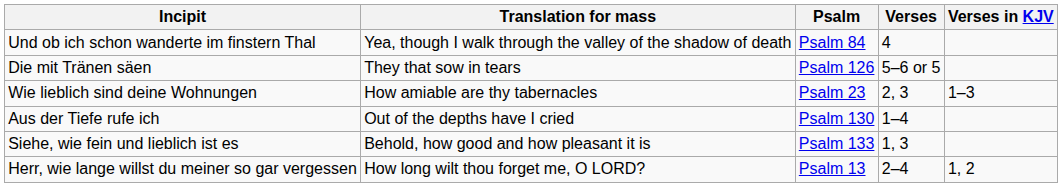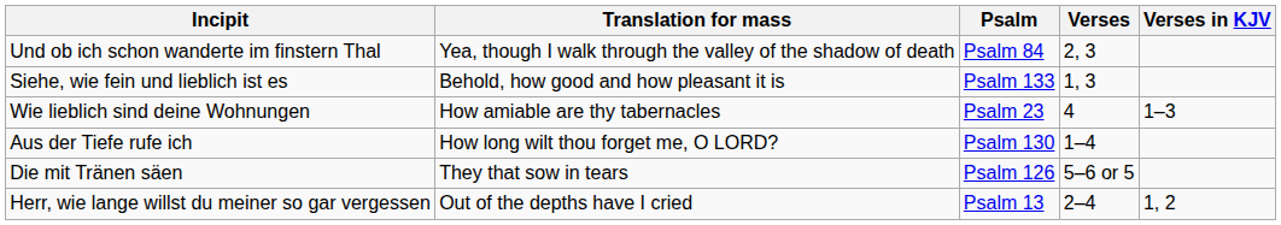 <table class="wikitable plainrowheaders">
 <tr>
 </tr>
 <tr>
 <th scope="col">Incipit</th>
 <th scope="col">Translation for mass</th>
 <th scope="col">Psalm</th>
 <th scope="col">Verses</th>
 <th scope="col">Verses in <a href='#'>KJV</a></th>
 </tr>
 <tr>
 <td>Und ob ich schon wanderte im finstern Thal</td>
 <td>Yea, though I walk through the valley of the shadow of death</td>
 <td><a href='#'>Psalm 84</a></td>
+<td>2, 3</td>
+<td></td>
+</tr>
+<tr>
+<td>Siehe, wie fein und lieblich ist es</td>
+<td>Behold, how good and how pleasant it is</td>
+<td><a href='#'>Psalm 133</a></td>
+<td>1, 3</td>
+<td></td>
+</tr>
+<tr>
+<td>Wie lieblich sind deine Wohnungen</td>
+<td>How amiable are thy tabernacles</td>
+<td><a href='#'>Psalm 23</a></td>
 <td>4</td>
+<td>1–3</td>
+</tr>
+<tr>
+<td>Aus der Tiefe rufe ich</td>
+<td>How long wilt thou forget me, O LORD?</td>
+<td><a href='#'>Psalm 130</a></td>
+<td>1–4</td>
 <td></td>
 </tr>
 <tr>
 <td>Die mit Tränen säen</td>
 <td>They that sow in tears</td>
 <td><a href='#'>Psalm 126</a></td>
 <td>5–6 or 5</td>
 <td></td>
 </tr>
 <tr>
-<td>Wie lieblich sind deine Wohnungen</td>
-<td>How amiable are thy tabernacles</td>
-<td><a href='#'>Psalm 23</a></td>
-<td>2, 3</td>
-<td>1–3</td>
-</tr>
-<tr>
-<td>Aus der Tiefe rufe ich</td>
+<td>Herr, wie lange willst du meiner so gar vergessen</td>
 <td>Out of the depths have I cried</td>
-<td><a href='#'>Psalm 130</a></td>
-<td>1–4</td>
-<td></td>
-</tr>
-<tr>
-<td>Siehe, wie fein und lieblich ist es</td>
-<td>Behold, how good and how pleasant it is</td>
-<td><a href='#'>Psalm 133</a></td>
-<td>1, 3</td>
-<td></td>
-</tr>
-<tr>
-<td>Herr, wie lange willst du meiner so gar vergessen</td>
-<td>How long wilt thou forget me, O LORD?</td>
 <td><a href='#'>Psalm 13</a></td>
 <td>2–4</td>
 <td>1, 2</td>
 </tr>
 </table>
